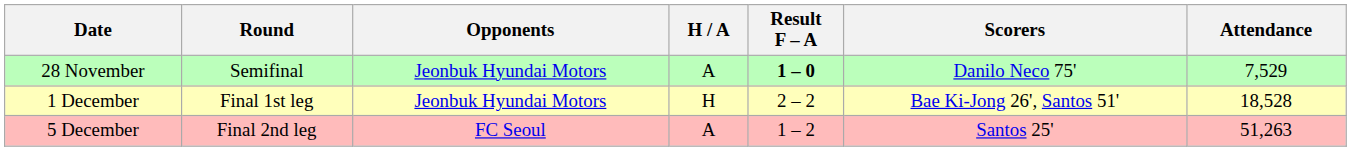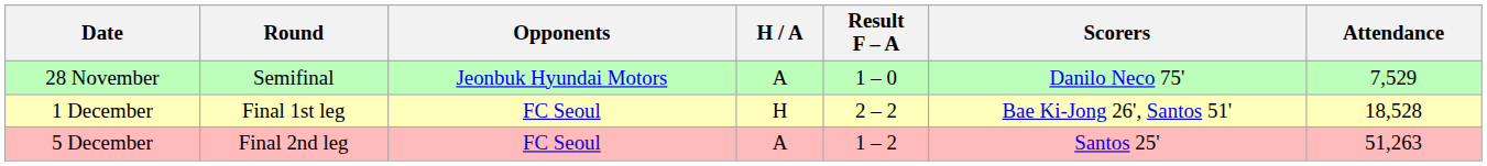 <table class="wikitable" style="text-align:center; width:90%;">
 <tr>
 <th>Date</th>
 <th>Round</th>
 <th>Opponents</th>
 <th>H / A</th>
 <th>Result<br>F – A</th>
 <th>Scorers</th>
 <th>Attendance</th>
 </tr>
 <tr bgcolor="#bbffbb">
 <td>28 November</td>
 <td>Semifinal</td>
 <td><a href='#'>Jeonbuk Hyundai Motors</a></td>
 <td>A</td>
-<td><strong>1 – 0</strong></td>
+<td>1 – 0</td>
 <td><a href='#'>Danilo Neco</a> 75'</td>
 <td>7,529</td>
 </tr>
 <tr bgcolor="#ffffbb">
 <td>1 December</td>
 <td>Final 1st leg</td>
-<td><a href='#'>Jeonbuk Hyundai Motors</a></td>
+<td><a href='#'>FC Seoul</a></td>
 <td>H</td>
 <td>2 – 2</td>
 <td><a href='#'>Bae Ki-Jong</a> 26', <a href='#'>Santos</a> 51'</td>
 <td>18,528</td>
 </tr>
 <tr bgcolor="#ffbbbb">
 <td>5 December</td>
 <td>Final 2nd leg</td>
 <td><a href='#'>FC Seoul</a></td>
 <td>A</td>
 <td>1 – 2</td>
 <td><a href='#'>Santos</a> 25'</td>
 <td>51,263</td>
 </tr>
 </table>
